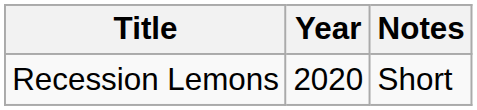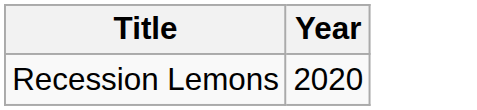 <table class="wikitable">
 <tr>
 <th>Title</th>
 <th>Year</th>
-<th>Notes</th>
 </tr>
 <tr>
 <td>Recession Lemons</td>
 <td>2020</td>
-<td>Short</td>
 </tr>
 </table>
